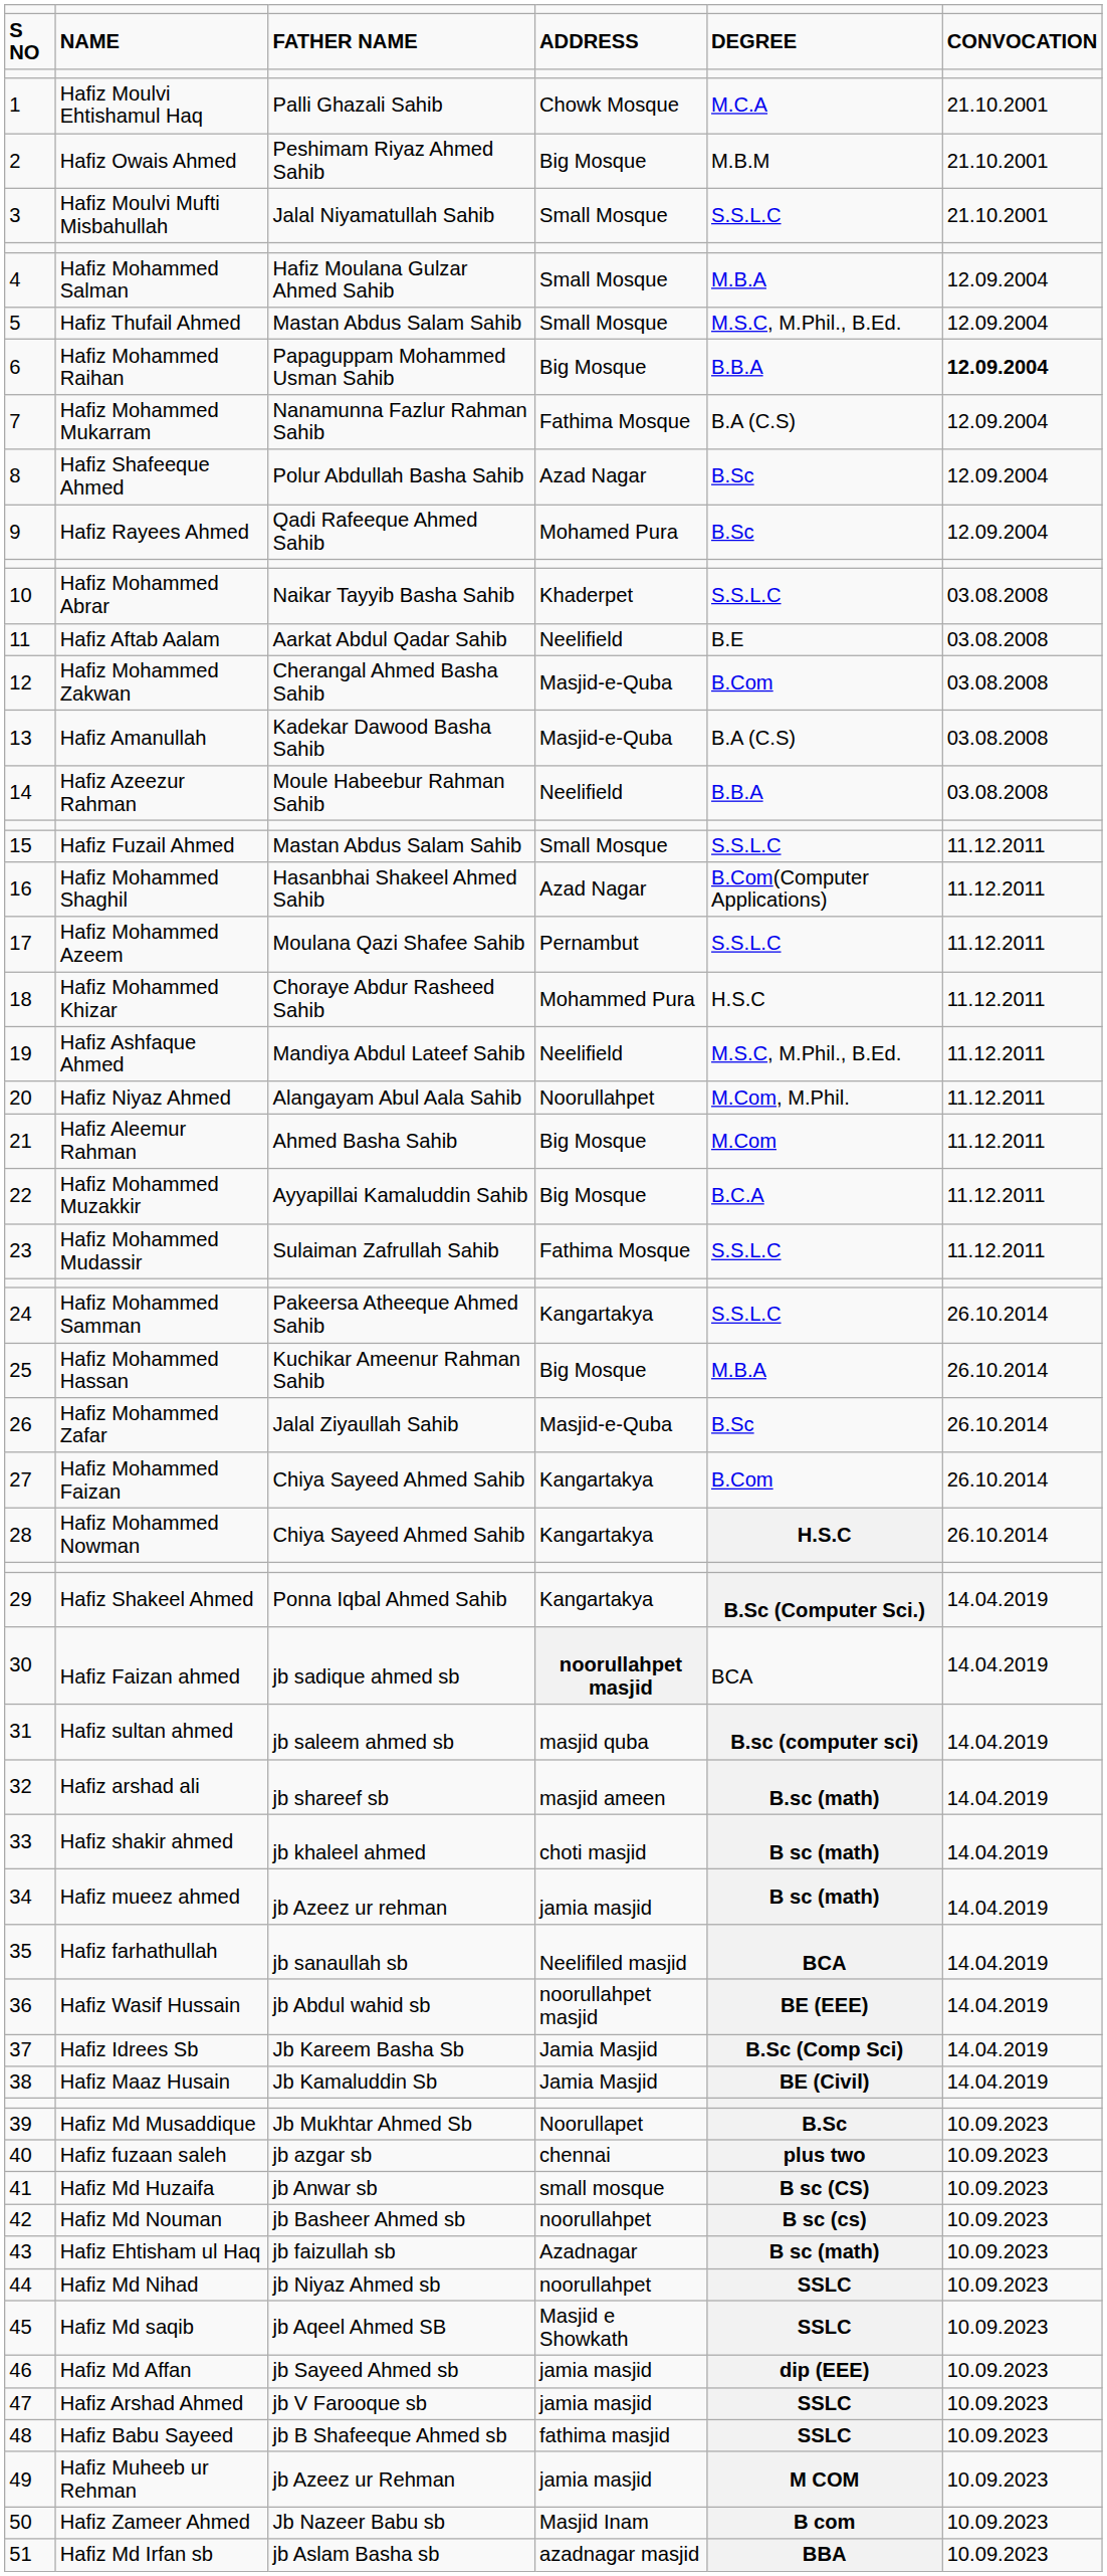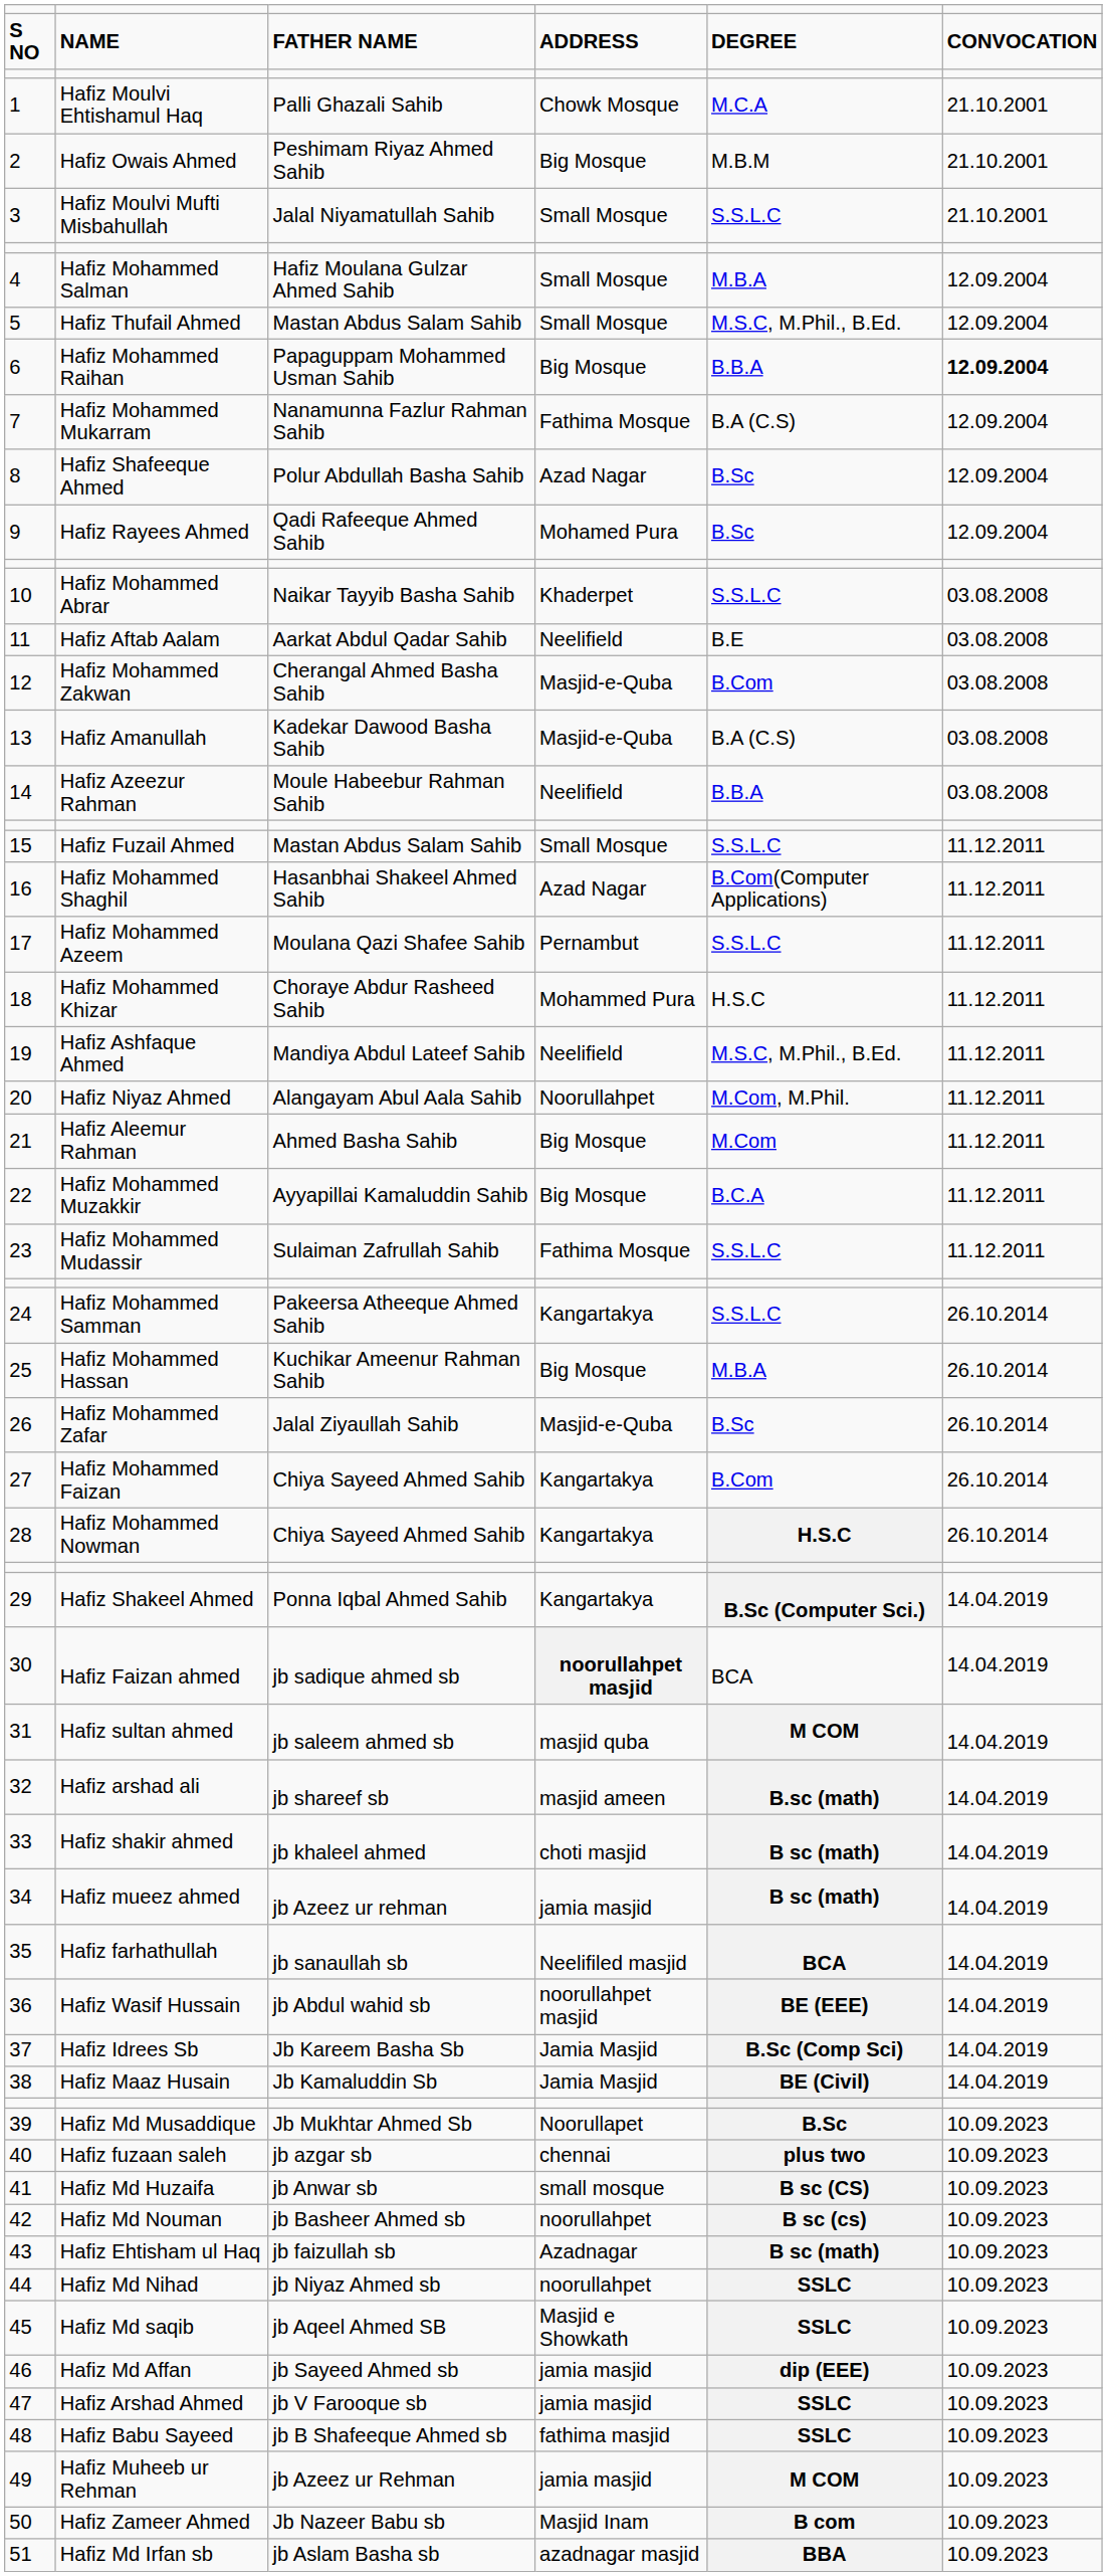 <table class="wikitable">
 <tr>
 <td></td>
 <td></td>
 <td></td>
 <td></td>
 <td></td>
 <td></td>
 </tr>
 <tr>
 <td><strong>S NO</strong></td>
 <td><strong>NAME</strong></td>
 <td><strong>FATHER NAME</strong></td>
 <td><strong>ADDRESS</strong></td>
 <td><strong>DEGREE</strong></td>
 <td><strong>CONVOCATION</strong></td>
 </tr>
 <tr>
 <td></td>
 <td></td>
 <td></td>
 <td></td>
 <td></td>
 <td></td>
 </tr>
 <tr>
 <td>1</td>
 <td>Hafiz Moulvi Ehtishamul Haq</td>
 <td>Palli Ghazali Sahib</td>
 <td>Chowk Mosque</td>
 <td><a href='#'>M.C.A</a></td>
 <td>21.10.2001</td>
 </tr>
 <tr>
 <td>2</td>
 <td>Hafiz Owais Ahmed</td>
 <td>Peshimam Riyaz Ahmed Sahib</td>
 <td>Big Mosque</td>
 <td>M.B.M</td>
 <td>21.10.2001</td>
 </tr>
 <tr>
 <td>3</td>
 <td>Hafiz Moulvi Mufti Misbahullah</td>
 <td>Jalal Niyamatullah Sahib</td>
 <td>Small Mosque</td>
 <td><a href='#'>S.S.L.C</a></td>
 <td>21.10.2001</td>
 </tr>
 <tr>
 <td></td>
 <td></td>
 <td></td>
 <td></td>
 <td></td>
 <td></td>
 </tr>
 <tr>
 <td>4</td>
 <td>Hafiz Mohammed Salman</td>
 <td>Hafiz Moulana Gulzar Ahmed Sahib</td>
 <td>Small Mosque</td>
 <td><a href='#'>M.B.A</a></td>
 <td>12.09.2004</td>
 </tr>
 <tr>
 <td>5</td>
 <td>Hafiz Thufail Ahmed</td>
 <td>Mastan Abdus Salam Sahib</td>
 <td>Small Mosque</td>
 <td><a href='#'>M.S.C</a>, M.Phil., B.Ed.</td>
 <td>12.09.2004</td>
 </tr>
 <tr>
 <td>6</td>
 <td>Hafiz Mohammed Raihan</td>
 <td>Papaguppam Mohammed Usman Sahib</td>
 <td>Big Mosque</td>
 <td><a href='#'>B.B.A</a></td>
 <td><strong>12.09.2004</strong></td>
 </tr>
 <tr>
 <td>7</td>
 <td>Hafiz Mohammed Mukarram</td>
 <td>Nanamunna Fazlur Rahman Sahib</td>
 <td>Fathima Mosque</td>
 <td>B.A (C.S)</td>
 <td>12.09.2004</td>
 </tr>
 <tr>
 <td>8</td>
 <td>Hafiz Shafeeque Ahmed</td>
 <td>Polur Abdullah Basha Sahib</td>
 <td>Azad Nagar</td>
 <td><a href='#'>B.Sc</a></td>
 <td>12.09.2004</td>
 </tr>
 <tr>
 <td>9</td>
 <td>Hafiz Rayees Ahmed</td>
 <td>Qadi Rafeeque Ahmed Sahib</td>
 <td>Mohamed Pura</td>
 <td><a href='#'>B.Sc</a></td>
 <td>12.09.2004</td>
 </tr>
 <tr>
 <td></td>
 <td></td>
 <td></td>
 <td></td>
 <td></td>
 <td></td>
 </tr>
 <tr>
 <td>10</td>
 <td>Hafiz Mohammed Abrar</td>
 <td>Naikar Tayyib Basha Sahib</td>
 <td>Khaderpet</td>
 <td><a href='#'>S.S.L.C</a></td>
 <td>03.08.2008</td>
 </tr>
 <tr>
 <td>11</td>
 <td>Hafiz Aftab Aalam</td>
 <td>Aarkat Abdul Qadar Sahib</td>
 <td>Neelifield</td>
 <td>B.E</td>
 <td>03.08.2008</td>
 </tr>
 <tr>
 <td>12</td>
 <td>Hafiz Mohammed Zakwan</td>
 <td>Cherangal Ahmed Basha Sahib</td>
 <td>Masjid-e-Quba</td>
 <td><a href='#'>B.Com</a></td>
 <td>03.08.2008</td>
 </tr>
 <tr>
 <td>13</td>
 <td>Hafiz Amanullah</td>
 <td>Kadekar Dawood Basha Sahib</td>
 <td>Masjid-e-Quba</td>
 <td>B.A (C.S)</td>
 <td>03.08.2008</td>
 </tr>
 <tr>
 <td>14</td>
 <td>Hafiz Azeezur Rahman</td>
 <td>Moule Habeebur Rahman Sahib</td>
 <td>Neelifield</td>
 <td><a href='#'>B.B.A</a></td>
 <td>03.08.2008</td>
 </tr>
 <tr>
 <td></td>
 <td></td>
 <td></td>
 <td></td>
 <td></td>
 <td></td>
 </tr>
 <tr>
 <td>15</td>
 <td>Hafiz Fuzail Ahmed</td>
 <td>Mastan Abdus Salam Sahib</td>
 <td>Small Mosque</td>
 <td><a href='#'>S.S.L.C</a></td>
 <td>11.12.2011</td>
 </tr>
 <tr>
 <td>16</td>
 <td>Hafiz Mohammed Shaghil</td>
 <td>Hasanbhai Shakeel Ahmed Sahib</td>
 <td>Azad Nagar</td>
 <td><a href='#'>B.Com</a>(Computer Applications)</td>
 <td>11.12.2011</td>
 </tr>
 <tr>
 <td>17</td>
 <td>Hafiz Mohammed Azeem</td>
 <td>Moulana Qazi Shafee Sahib</td>
 <td>Pernambut</td>
 <td><a href='#'>S.S.L.C</a></td>
 <td>11.12.2011</td>
 </tr>
 <tr>
 <td>18</td>
 <td>Hafiz Mohammed Khizar</td>
 <td>Choraye Abdur Rasheed Sahib</td>
 <td>Mohammed Pura</td>
 <td>H.S.C</td>
 <td>11.12.2011</td>
 </tr>
 <tr>
 <td>19</td>
 <td>Hafiz Ashfaque Ahmed</td>
 <td>Mandiya Abdul Lateef Sahib</td>
 <td>Neelifield</td>
 <td><a href='#'>M.S.C</a>, M.Phil., B.Ed.</td>
 <td>11.12.2011</td>
 </tr>
 <tr>
 <td>20</td>
 <td>Hafiz Niyaz Ahmed</td>
 <td>Alangayam Abul Aala Sahib</td>
 <td>Noorullahpet</td>
 <td><a href='#'>M.Com</a>, M.Phil.</td>
 <td>11.12.2011</td>
 </tr>
 <tr>
 <td>21</td>
 <td>Hafiz Aleemur Rahman</td>
 <td>Ahmed Basha Sahib</td>
 <td>Big Mosque</td>
 <td><a href='#'>M.Com</a></td>
 <td>11.12.2011</td>
 </tr>
 <tr>
 <td>22</td>
 <td>Hafiz Mohammed Muzakkir</td>
 <td>Ayyapillai Kamaluddin Sahib</td>
 <td>Big Mosque</td>
 <td><a href='#'>B.C.A</a></td>
 <td>11.12.2011</td>
 </tr>
 <tr>
 <td>23</td>
 <td>Hafiz Mohammed Mudassir</td>
 <td>Sulaiman Zafrullah Sahib</td>
 <td>Fathima Mosque</td>
 <td><a href='#'>S.S.L.C</a></td>
 <td>11.12.2011</td>
 </tr>
 <tr>
 <td></td>
 <td></td>
 <td></td>
 <td></td>
 <td></td>
 <td></td>
 </tr>
 <tr>
 <td>24</td>
 <td>Hafiz Mohammed Samman</td>
 <td>Pakeersa Atheeque Ahmed Sahib</td>
 <td>Kangartakya</td>
 <td><a href='#'>S.S.L.C</a></td>
 <td>26.10.2014</td>
 </tr>
 <tr>
 <td>25</td>
 <td>Hafiz Mohammed Hassan</td>
 <td>Kuchikar Ameenur Rahman Sahib</td>
 <td>Big Mosque</td>
 <td><a href='#'>M.B.A</a></td>
 <td>26.10.2014</td>
 </tr>
 <tr>
 <td>26</td>
 <td>Hafiz Mohammed Zafar</td>
 <td>Jalal Ziyaullah Sahib</td>
 <td>Masjid-e-Quba</td>
 <td><a href='#'>B.Sc</a></td>
 <td>26.10.2014</td>
 </tr>
 <tr>
 <td>27</td>
 <td>Hafiz Mohammed Faizan</td>
 <td>Chiya Sayeed Ahmed Sahib</td>
 <td>Kangartakya</td>
 <td><a href='#'>B.Com</a></td>
 <td>26.10.2014</td>
 </tr>
 <tr>
 <td>28</td>
 <td>Hafiz Mohammed Nowman</td>
 <td>Chiya Sayeed Ahmed Sahib</td>
 <td>Kangartakya</td>
 <th>H.S.C</th>
 <td>26.10.2014</td>
 </tr>
 <tr>
 <td></td>
 <td></td>
 <td></td>
 <td></td>
 <th></th>
 <td></td>
 </tr>
 <tr>
 <td>29</td>
 <td>Hafiz Shakeel Ahmed</td>
 <td>Ponna Iqbal Ahmed Sahib</td>
 <td>Kangartakya</td>
 <th><br>B.Sc (Computer Sci.)</th>
 <td>14.04.2019</td>
 </tr>
 <tr>
 <td>30</td>
 <td><br>Hafiz Faizan ahmed</td>
 <td><br>jb sadique ahmed sb</td>
 <th><br>noorullahpet masjid</th>
 <td><br>BCA</td>
 <td>14.04.2019</td>
 </tr>
 <tr>
 <td>31</td>
 <td>Hafiz sultan ahmed</td>
 <td><br>jb saleem ahmed sb</td>
 <td><br>masjid quba</td>
-<th><br>B.sc (computer sci)</th>
+<th>M COM</th>
 <td><br>14.04.2019</td>
 </tr>
 <tr>
 <td>32</td>
 <td>Hafiz arshad ali</td>
 <td><br>jb shareef sb</td>
 <td><br>masjid ameen</td>
 <th><br>B.sc (math)</th>
 <td><br>14.04.2019</td>
 </tr>
 <tr>
 <td>33</td>
 <td>Hafiz shakir ahmed</td>
 <td><br>jb khaleel ahmed</td>
 <td><br>choti masjid</td>
 <th><br>B sc (math)</th>
 <td><br>14.04.2019</td>
 </tr>
 <tr>
 <td>34</td>
 <td>Hafiz mueez ahmed</td>
 <td><br>jb Azeez ur rehman</td>
 <td><br>jamia masjid</td>
 <th>B sc (math)</th>
 <td><br>14.04.2019</td>
 </tr>
 <tr>
 <td>35</td>
 <td>Hafiz farhathullah</td>
 <td><br>jb sanaullah sb</td>
 <td><br>Neelifiled masjid</td>
 <th><br>BCA</th>
 <td><br>14.04.2019</td>
 </tr>
 <tr>
 <td>36</td>
 <td>Hafiz Wasif Hussain</td>
 <td>jb Abdul wahid sb</td>
 <td>noorullahpet masjid</td>
 <th>BE (EEE)</th>
 <td>14.04.2019</td>
 </tr>
 <tr>
 <td>37</td>
 <td>Hafiz Idrees Sb</td>
 <td>Jb Kareem Basha Sb</td>
 <td>Jamia Masjid</td>
 <th>B.Sc (Comp Sci)</th>
 <td>14.04.2019</td>
 </tr>
 <tr>
 <td>38</td>
 <td>Hafiz Maaz Husain</td>
 <td>Jb Kamaluddin Sb</td>
 <td>Jamia Masjid</td>
 <th>BE (Civil)</th>
 <td>14.04.2019</td>
 </tr>
 <tr>
 <td></td>
 <td></td>
 <td></td>
 <td></td>
 <th></th>
 <td></td>
 </tr>
 <tr>
 <td>39</td>
 <td>Hafiz Md Musaddique</td>
 <td>Jb Mukhtar Ahmed Sb</td>
 <td>Noorullapet</td>
 <th>B.Sc</th>
 <td>10.09.2023</td>
 </tr>
 <tr>
 <td>40</td>
 <td>Hafiz fuzaan saleh</td>
 <td>jb azgar sb</td>
 <td>chennai</td>
 <th>plus two</th>
 <td>10.09.2023</td>
 </tr>
 <tr>
 <td>41</td>
 <td>Hafiz Md Huzaifa</td>
 <td>jb Anwar sb</td>
 <td>small mosque</td>
 <th>B sc (CS)</th>
 <td>10.09.2023</td>
 </tr>
 <tr>
 <td>42</td>
 <td>Hafiz Md Nouman</td>
 <td>jb Basheer Ahmed sb</td>
 <td>noorullahpet</td>
 <th>B sc (cs)</th>
 <td>10.09.2023</td>
 </tr>
 <tr>
 <td>43</td>
 <td>Hafiz Ehtisham ul Haq</td>
 <td>jb faizullah sb</td>
 <td>Azadnagar</td>
 <th>B sc (math)</th>
 <td>10.09.2023</td>
 </tr>
 <tr>
 <td>44</td>
 <td>Hafiz Md Nihad</td>
 <td>jb Niyaz Ahmed sb</td>
 <td>noorullahpet</td>
 <th>SSLC</th>
 <td>10.09.2023</td>
 </tr>
 <tr>
 <td>45</td>
 <td>Hafiz Md saqib</td>
 <td>jb Aqeel Ahmed SB</td>
 <td>Masjid e Showkath</td>
 <th>SSLC</th>
 <td>10.09.2023</td>
 </tr>
 <tr>
 <td>46</td>
 <td>Hafiz Md Affan</td>
 <td>jb Sayeed Ahmed sb</td>
 <td>jamia masjid</td>
 <th>dip (EEE)</th>
 <td>10.09.2023</td>
 </tr>
 <tr>
 <td>47</td>
 <td>Hafiz Arshad Ahmed</td>
 <td>jb V Farooque sb</td>
 <td>jamia masjid</td>
 <th>SSLC</th>
 <td>10.09.2023</td>
 </tr>
 <tr>
 <td>48</td>
 <td>Hafiz Babu Sayeed</td>
 <td>jb B Shafeeque Ahmed sb</td>
 <td>fathima masjid</td>
 <th>SSLC</th>
 <td>10.09.2023</td>
 </tr>
 <tr>
 <td>49</td>
 <td>Hafiz Muheeb ur Rehman</td>
 <td>jb Azeez ur Rehman</td>
 <td>jamia masjid</td>
 <th>M COM</th>
 <td>10.09.2023</td>
 </tr>
 <tr>
 <td>50</td>
 <td>Hafiz Zameer Ahmed</td>
 <td>Jb Nazeer Babu sb</td>
 <td>Masjid Inam</td>
 <th>B com</th>
 <td>10.09.2023</td>
 </tr>
 <tr>
 <td>51</td>
 <td>Hafiz Md Irfan sb</td>
 <td>jb Aslam Basha sb</td>
 <td>azadnagar masjid</td>
 <th>BBA</th>
 <td>10.09.2023</td>
 </tr>
 </table>
